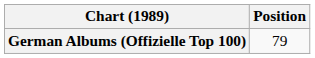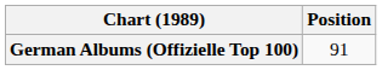 <table class="wikitable plainrowheaders" style="text-align:center">
 <tr>
 <th scope="col">Chart (1989)</th>
 <th scope="col">Position</th>
 </tr>
 <tr>
 <th scope="row">German Albums (Offizielle Top 100)</th>
-<td>79</td>
+<td>91</td>
 </tr>
 </table>
